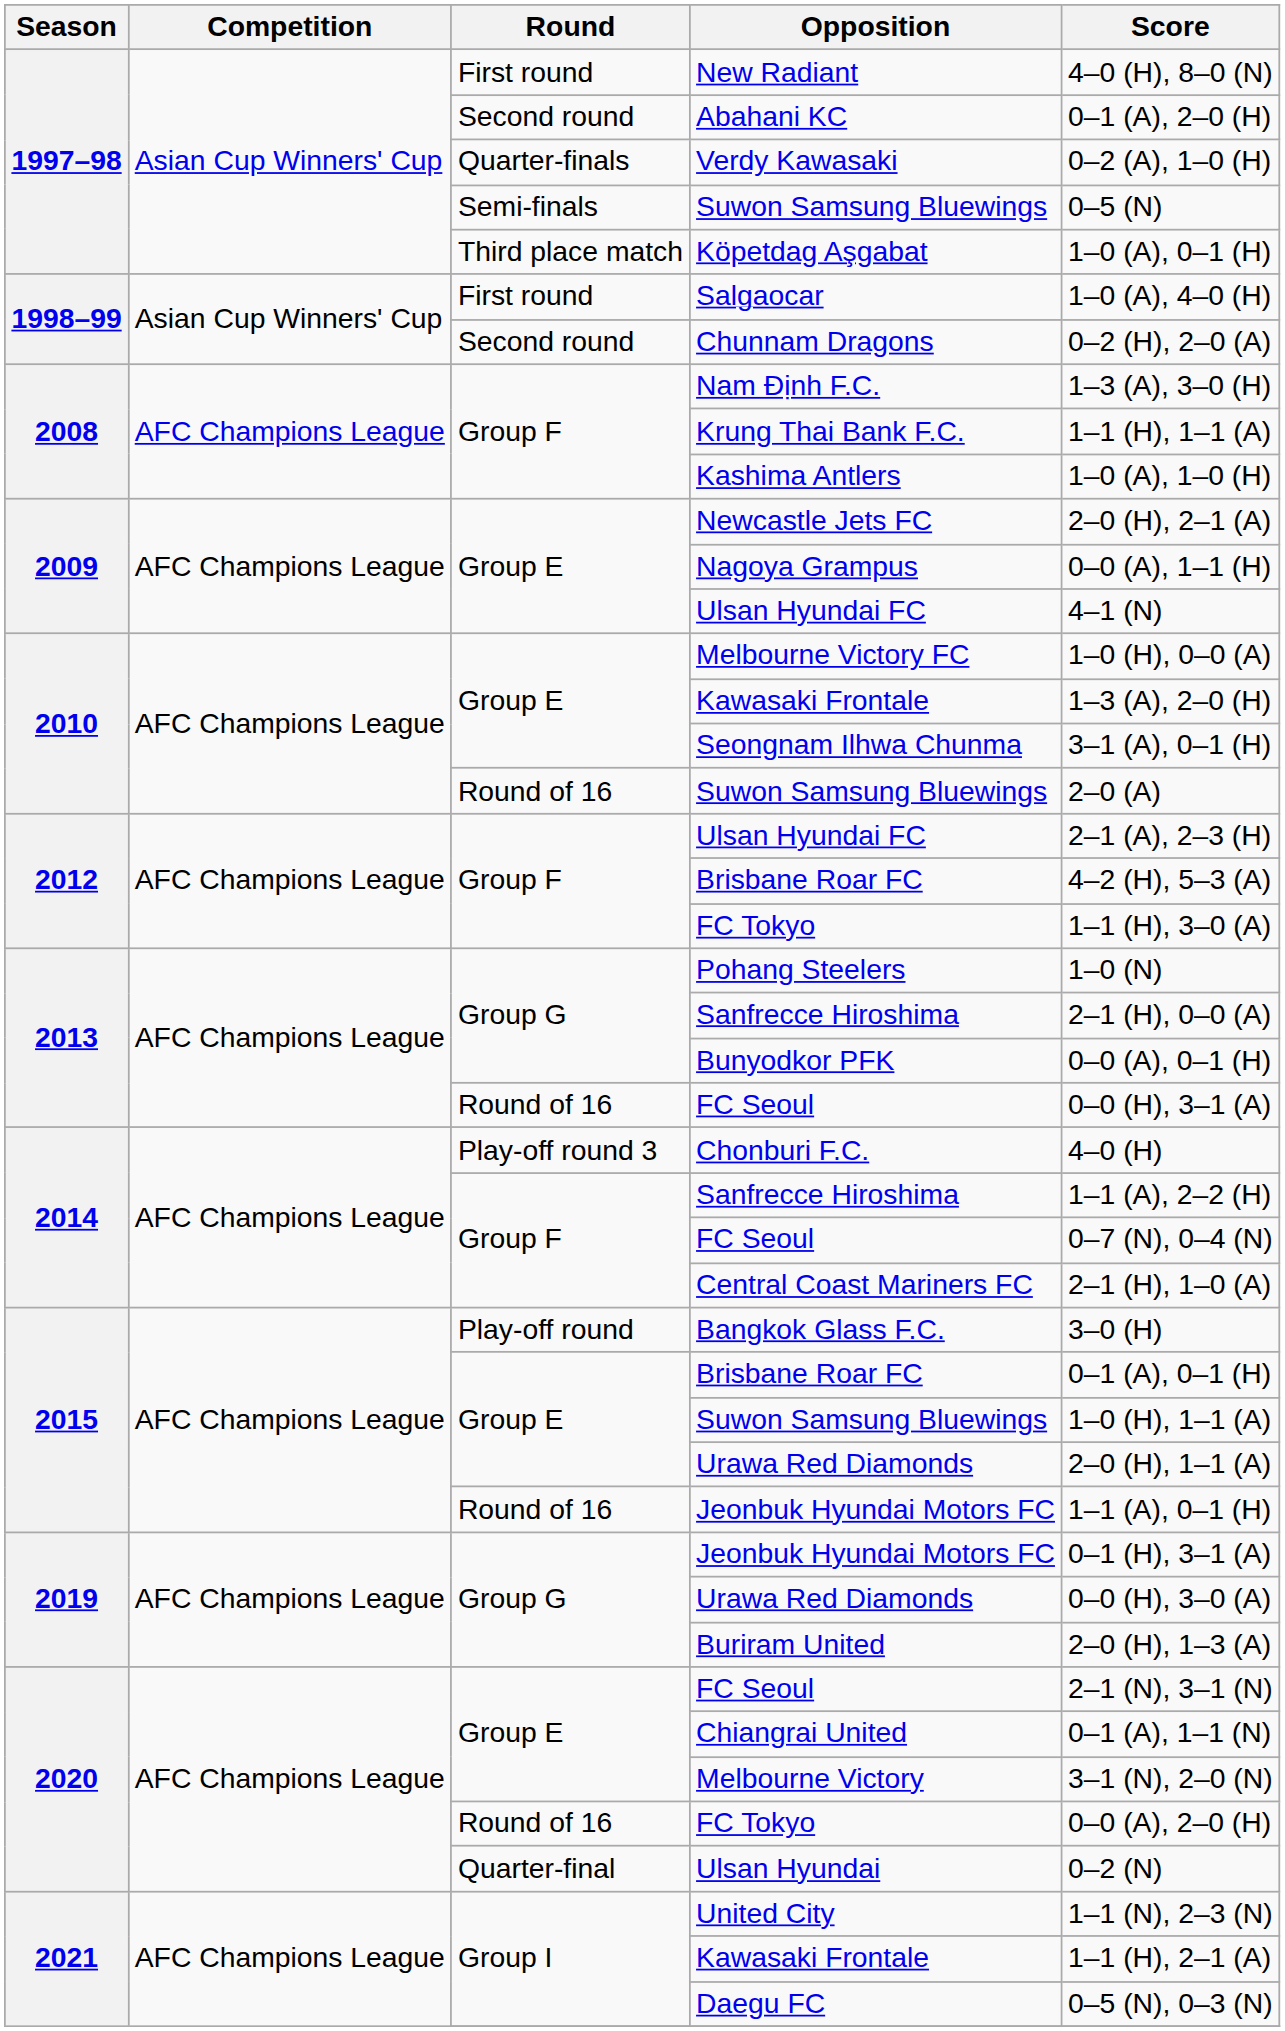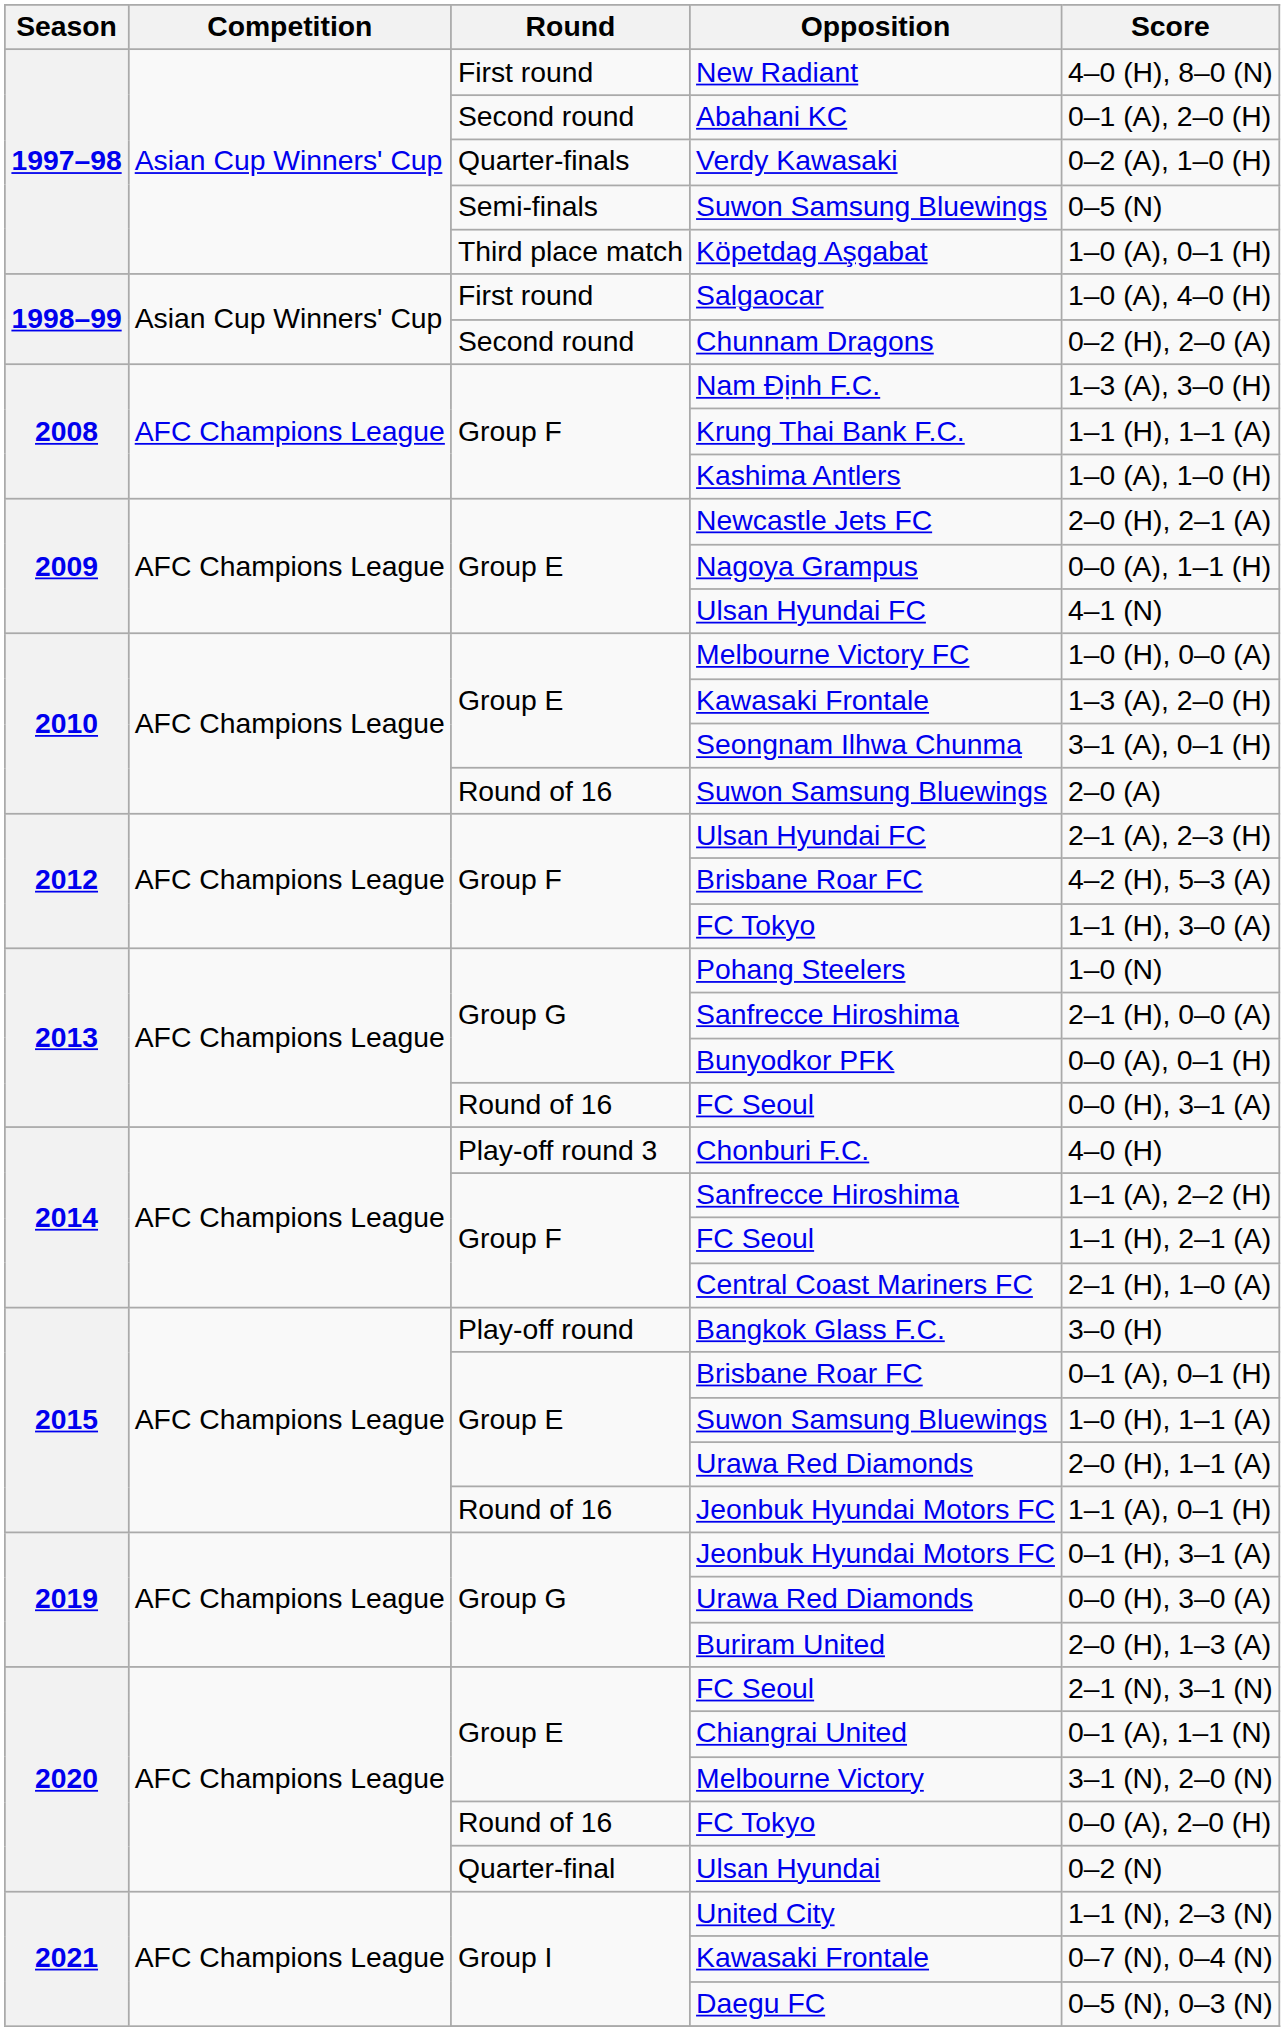 <table class="wikitable plainrowheaders">
 <tr>
 <th scope="col">Season</th>
 <th scope="col">Competition</th>
 <th scope="col">Round</th>
 <th scope="col">Opposition</th>
 <th scope="col">Score</th>
 </tr>
 <tr>
 <th rowspan="5" scope="row" style="text-align:center"><a href='#'>1997–98</a></th>
 <td rowspan="5"><a href='#'>Asian Cup Winners' Cup</a></td>
 <td>First round</td>
 <td> <a href='#'>New Radiant</a></td>
 <td>4–0 (H), 8–0 (N)</td>
 </tr>
 <tr>
 <td>Second round</td>
 <td> <a href='#'>Abahani KC</a></td>
 <td>0–1 (A), 2–0 (H)</td>
 </tr>
 <tr>
 <td>Quarter-finals</td>
 <td> <a href='#'>Verdy Kawasaki</a></td>
 <td>0–2 (A), 1–0 (H)</td>
 </tr>
 <tr>
 <td>Semi-finals</td>
 <td> <a href='#'>Suwon Samsung Bluewings</a></td>
 <td>0–5 (N)</td>
 </tr>
 <tr>
 <td>Third place match</td>
 <td> <a href='#'>Köpetdag Aşgabat</a></td>
 <td>1–0 (A), 0–1 (H)</td>
 </tr>
 <tr>
 <th rowspan="2" scope="row" style="text-align:center"><a href='#'>1998–99</a></th>
 <td rowspan="2">Asian Cup Winners' Cup</td>
 <td>First round</td>
 <td> <a href='#'>Salgaocar</a></td>
 <td>1–0 (A), 4–0 (H)</td>
 </tr>
 <tr>
 <td>Second round</td>
 <td> <a href='#'>Chunnam Dragons</a></td>
 <td>0–2 (H), 2–0 (A)</td>
 </tr>
 <tr>
 <th rowspan="3" scope="row" style="text-align:center"><a href='#'>2008</a></th>
 <td rowspan="3"><a href='#'>AFC Champions League</a></td>
 <td rowspan="3">Group F</td>
 <td> <a href='#'>Nam Định F.C.</a></td>
 <td>1–3 (A), 3–0 (H)</td>
 </tr>
 <tr>
 <td> <a href='#'>Krung Thai Bank F.C.</a></td>
 <td>1–1 (H), 1–1 (A)</td>
 </tr>
 <tr>
 <td> <a href='#'>Kashima Antlers</a></td>
 <td>1–0 (A), 1–0 (H)</td>
 </tr>
 <tr>
 <th rowspan="3" scope="row" style="text-align:center"><a href='#'>2009</a></th>
 <td rowspan="3">AFC Champions League</td>
 <td rowspan="3">Group E</td>
 <td> <a href='#'>Newcastle Jets FC</a></td>
 <td>2–0 (H), 2–1 (A)</td>
 </tr>
 <tr>
 <td> <a href='#'>Nagoya Grampus</a></td>
 <td>0–0 (A), 1–1 (H)</td>
 </tr>
 <tr>
 <td> <a href='#'>Ulsan Hyundai FC</a></td>
 <td>4–1 (N)</td>
 </tr>
 <tr>
 <th rowspan="4" scope="row" style="text-align:center"><a href='#'>2010</a></th>
 <td rowspan="4">AFC Champions League</td>
 <td rowspan="3">Group E</td>
 <td> <a href='#'>Melbourne Victory FC</a></td>
 <td>1–0 (H), 0–0 (A)</td>
 </tr>
 <tr>
 <td> <a href='#'>Kawasaki Frontale</a></td>
 <td>1–3 (A), 2–0 (H)</td>
 </tr>
 <tr>
 <td> <a href='#'>Seongnam Ilhwa Chunma</a></td>
 <td>3–1 (A), 0–1 (H)</td>
 </tr>
 <tr>
 <td>Round of 16</td>
 <td> <a href='#'>Suwon Samsung Bluewings</a></td>
 <td>2–0 (A)</td>
 </tr>
 <tr>
 <th rowspan="3" scope="row" style="text-align:center"><a href='#'>2012</a></th>
 <td rowspan="3">AFC Champions League</td>
 <td rowspan="3">Group F</td>
 <td> <a href='#'>Ulsan Hyundai FC</a></td>
 <td>2–1 (A), 2–3 (H)</td>
 </tr>
 <tr>
 <td> <a href='#'>Brisbane Roar FC</a></td>
 <td>4–2 (H), 5–3 (A)</td>
 </tr>
 <tr>
 <td> <a href='#'>FC Tokyo</a></td>
 <td>1–1 (H), 3–0 (A)</td>
 </tr>
 <tr>
 <th rowspan="4" scope="row" style="text-align:center"><a href='#'>2013</a></th>
 <td rowspan="4">AFC Champions League</td>
 <td rowspan="3">Group G</td>
 <td> <a href='#'>Pohang Steelers</a></td>
 <td>1–0 (N)</td>
 </tr>
 <tr>
 <td> <a href='#'>Sanfrecce Hiroshima</a></td>
 <td>2–1 (H), 0–0 (A)</td>
 </tr>
 <tr>
 <td> <a href='#'>Bunyodkor PFK</a></td>
 <td>0–0 (A), 0–1 (H)</td>
 </tr>
 <tr>
 <td>Round of 16</td>
 <td> <a href='#'>FC Seoul</a></td>
 <td>0–0 (H), 3–1 (A)</td>
 </tr>
 <tr>
 <th rowspan="4" scope="row" style="text-align:center"><a href='#'>2014</a></th>
 <td rowspan="4">AFC Champions League</td>
 <td>Play-off round 3</td>
 <td> <a href='#'>Chonburi F.C.</a></td>
 <td>4–0 (H)</td>
 </tr>
 <tr>
 <td rowspan="3">Group F</td>
 <td> <a href='#'>Sanfrecce Hiroshima</a></td>
 <td>1–1 (A), 2–2 (H)</td>
 </tr>
 <tr>
 <td> <a href='#'>FC Seoul</a></td>
-<td>0–7 (N), 0–4 (N)</td>
+<td>1–1 (H), 2–1 (A)</td>
 </tr>
 <tr>
 <td> <a href='#'>Central Coast Mariners FC</a></td>
 <td>2–1 (H), 1–0 (A)</td>
 </tr>
 <tr>
 <th rowspan="5" scope="row" style="text-align:center"><a href='#'>2015</a></th>
 <td rowspan="5">AFC Champions League</td>
 <td>Play-off round</td>
 <td> <a href='#'>Bangkok Glass F.C.</a></td>
 <td>3–0 (H)</td>
 </tr>
 <tr>
 <td rowspan="3">Group E</td>
 <td> <a href='#'>Brisbane Roar FC</a></td>
 <td>0–1 (A), 0–1 (H)</td>
 </tr>
 <tr>
 <td> <a href='#'>Suwon Samsung Bluewings</a></td>
 <td>1–0 (H), 1–1 (A)</td>
 </tr>
 <tr>
 <td> <a href='#'>Urawa Red Diamonds</a></td>
 <td>2–0 (H), 1–1 (A)</td>
 </tr>
 <tr>
 <td>Round of 16</td>
 <td> <a href='#'>Jeonbuk Hyundai Motors FC</a></td>
 <td>1–1 (A), 0–1 (H)</td>
 </tr>
 <tr>
 <th rowspan="3" scope="row" style="text-align:center"><a href='#'>2019</a></th>
 <td rowspan="3">AFC Champions League</td>
 <td rowspan="3">Group G</td>
 <td> <a href='#'>Jeonbuk Hyundai Motors FC</a></td>
 <td>0–1 (H), 3–1 (A)</td>
 </tr>
 <tr>
 <td> <a href='#'>Urawa Red Diamonds</a></td>
 <td>0–0 (H), 3–0 (A)</td>
 </tr>
 <tr>
 <td> <a href='#'>Buriram United</a></td>
 <td>2–0 (H), 1–3 (A)</td>
 </tr>
 <tr>
 <th rowspan="5" scope="row" style="text-align:center"><a href='#'>2020</a></th>
 <td rowspan="5">AFC Champions League</td>
 <td rowspan="3">Group E</td>
 <td> <a href='#'>FC Seoul</a></td>
 <td>2–1 (N), 3–1 (N)</td>
 </tr>
 <tr>
 <td> <a href='#'>Chiangrai United</a></td>
 <td>0–1 (A), 1–1 (N)</td>
 </tr>
 <tr>
 <td> <a href='#'>Melbourne Victory</a></td>
 <td>3–1 (N), 2–0 (N)</td>
 </tr>
 <tr>
 <td>Round of 16</td>
 <td> <a href='#'>FC Tokyo</a></td>
 <td>0–0 (A), 2–0 (H)</td>
 </tr>
 <tr>
 <td>Quarter-final</td>
 <td> <a href='#'>Ulsan Hyundai</a></td>
 <td>0–2 (N)</td>
 </tr>
 <tr>
 <th rowspan="5" scope="row" style="text-align:center"><a href='#'>2021</a></th>
 <td rowspan="5">AFC Champions League</td>
 <td rowspan="3">Group I</td>
 <td> <a href='#'>United City</a></td>
 <td>1–1 (N), 2–3 (N)</td>
 </tr>
 <tr>
 <td> <a href='#'>Kawasaki Frontale</a></td>
-<td>1–1 (H), 2–1 (A)</td>
+<td>0–7 (N), 0–4 (N)</td>
 </tr>
 <tr>
 <td> <a href='#'>Daegu FC</a></td>
 <td>0–5 (N), 0–3 (N)</td>
 </tr>
 <tr>
 </tr>
 </table>
